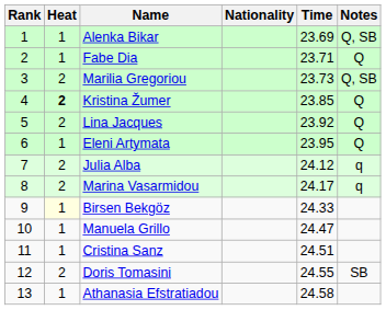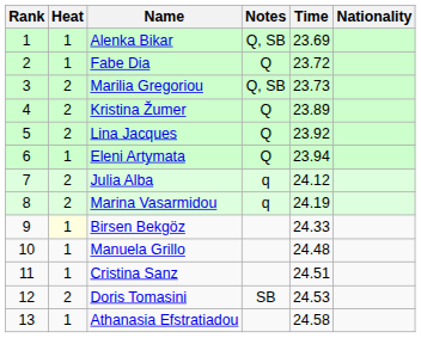 <table class="wikitable sortable" style="text-align:center">
 <tr>
 <th>Rank</th>
 <th>Heat</th>
 <th>Name</th>
+<th>Notes</th>
+<th>Time</th>
 <th>Nationality</th>
-<th>Time</th>
-<th>Notes</th>
 </tr>
 <tr bgcolor=ccffcc>
 <td>1</td>
 <td>1</td>
 <td align=left><a href='#'>Alenka Bikar</a></td>
+<td>Q, SB</td>
+<td>23.69</td>
 <td align=left></td>
-<td>23.69</td>
-<td>Q, SB</td>
 </tr>
 <tr bgcolor=ccffcc>
 <td>2</td>
 <td>1</td>
 <td align=left><a href='#'>Fabe Dia</a></td>
+<td>Q</td>
+<td>23.72</td>
 <td align=left></td>
-<td>23.71</td>
-<td>Q</td>
 </tr>
 <tr bgcolor=ccffcc>
 <td>3</td>
 <td>2</td>
 <td align=left><a href='#'>Marilia Gregoriou</a></td>
+<td>Q, SB</td>
+<td>23.73</td>
 <td align=left></td>
-<td>23.73</td>
-<td>Q, SB</td>
 </tr>
 <tr bgcolor=ccffcc>
 <td>4</td>
-<td><strong>2</strong></td>
+<td>2</td>
 <td align=left><a href='#'>Kristina Žumer</a></td>
+<td>Q</td>
+<td>23.89</td>
 <td align=left></td>
-<td>23.85</td>
-<td>Q</td>
 </tr>
 <tr bgcolor=ccffcc>
 <td>5</td>
 <td>2</td>
 <td align=left><a href='#'>Lina Jacques</a></td>
+<td>Q</td>
+<td>23.92</td>
 <td align=left></td>
-<td>23.92</td>
-<td>Q</td>
 </tr>
 <tr bgcolor=ccffcc>
 <td>6</td>
 <td>1</td>
 <td align=left><a href='#'>Eleni Artymata</a></td>
+<td>Q</td>
+<td>23.94</td>
 <td align=left></td>
-<td>23.95</td>
-<td>Q</td>
 </tr>
 <tr bgcolor=ddffdd>
 <td>7</td>
 <td>2</td>
 <td align=left><a href='#'>Julia Alba</a></td>
+<td>q</td>
+<td>24.12</td>
 <td align=left></td>
-<td>24.12</td>
-<td>q</td>
 </tr>
 <tr bgcolor=ddffdd>
 <td>8</td>
 <td>2</td>
 <td align=left><a href='#'>Marina Vasarmidou</a></td>
+<td>q</td>
+<td>24.19</td>
 <td align=left></td>
-<td>24.17</td>
-<td>q</td>
 </tr>
 <tr>
 <td>9</td>
 <td style="background: lightyellow;">1</td>
 <td align=left><a href='#'>Birsen Bekgöz</a></td>
+<td></td>
+<td>24.33</td>
 <td align=left></td>
-<td>24.33</td>
-<td></td>
 </tr>
 <tr>
 <td>10</td>
 <td>1</td>
 <td align=left><a href='#'>Manuela Grillo</a></td>
+<td></td>
+<td>24.48</td>
 <td align=left></td>
-<td>24.47</td>
-<td></td>
 </tr>
 <tr>
 <td>11</td>
 <td>1</td>
 <td align=left><a href='#'>Cristina Sanz</a></td>
+<td></td>
+<td>24.51</td>
 <td align=left></td>
-<td>24.51</td>
-<td></td>
 </tr>
 <tr>
 <td>12</td>
 <td>2</td>
 <td align=left><a href='#'>Doris Tomasini</a></td>
+<td>SB</td>
+<td>24.53</td>
 <td align=left></td>
-<td>24.55</td>
-<td>SB</td>
 </tr>
 <tr>
 <td>13</td>
 <td>1</td>
 <td align=left><a href='#'>Athanasia Efstratiadou</a></td>
+<td></td>
+<td>24.58</td>
 <td align=left></td>
-<td>24.58</td>
-<td></td>
 </tr>
 </table>
